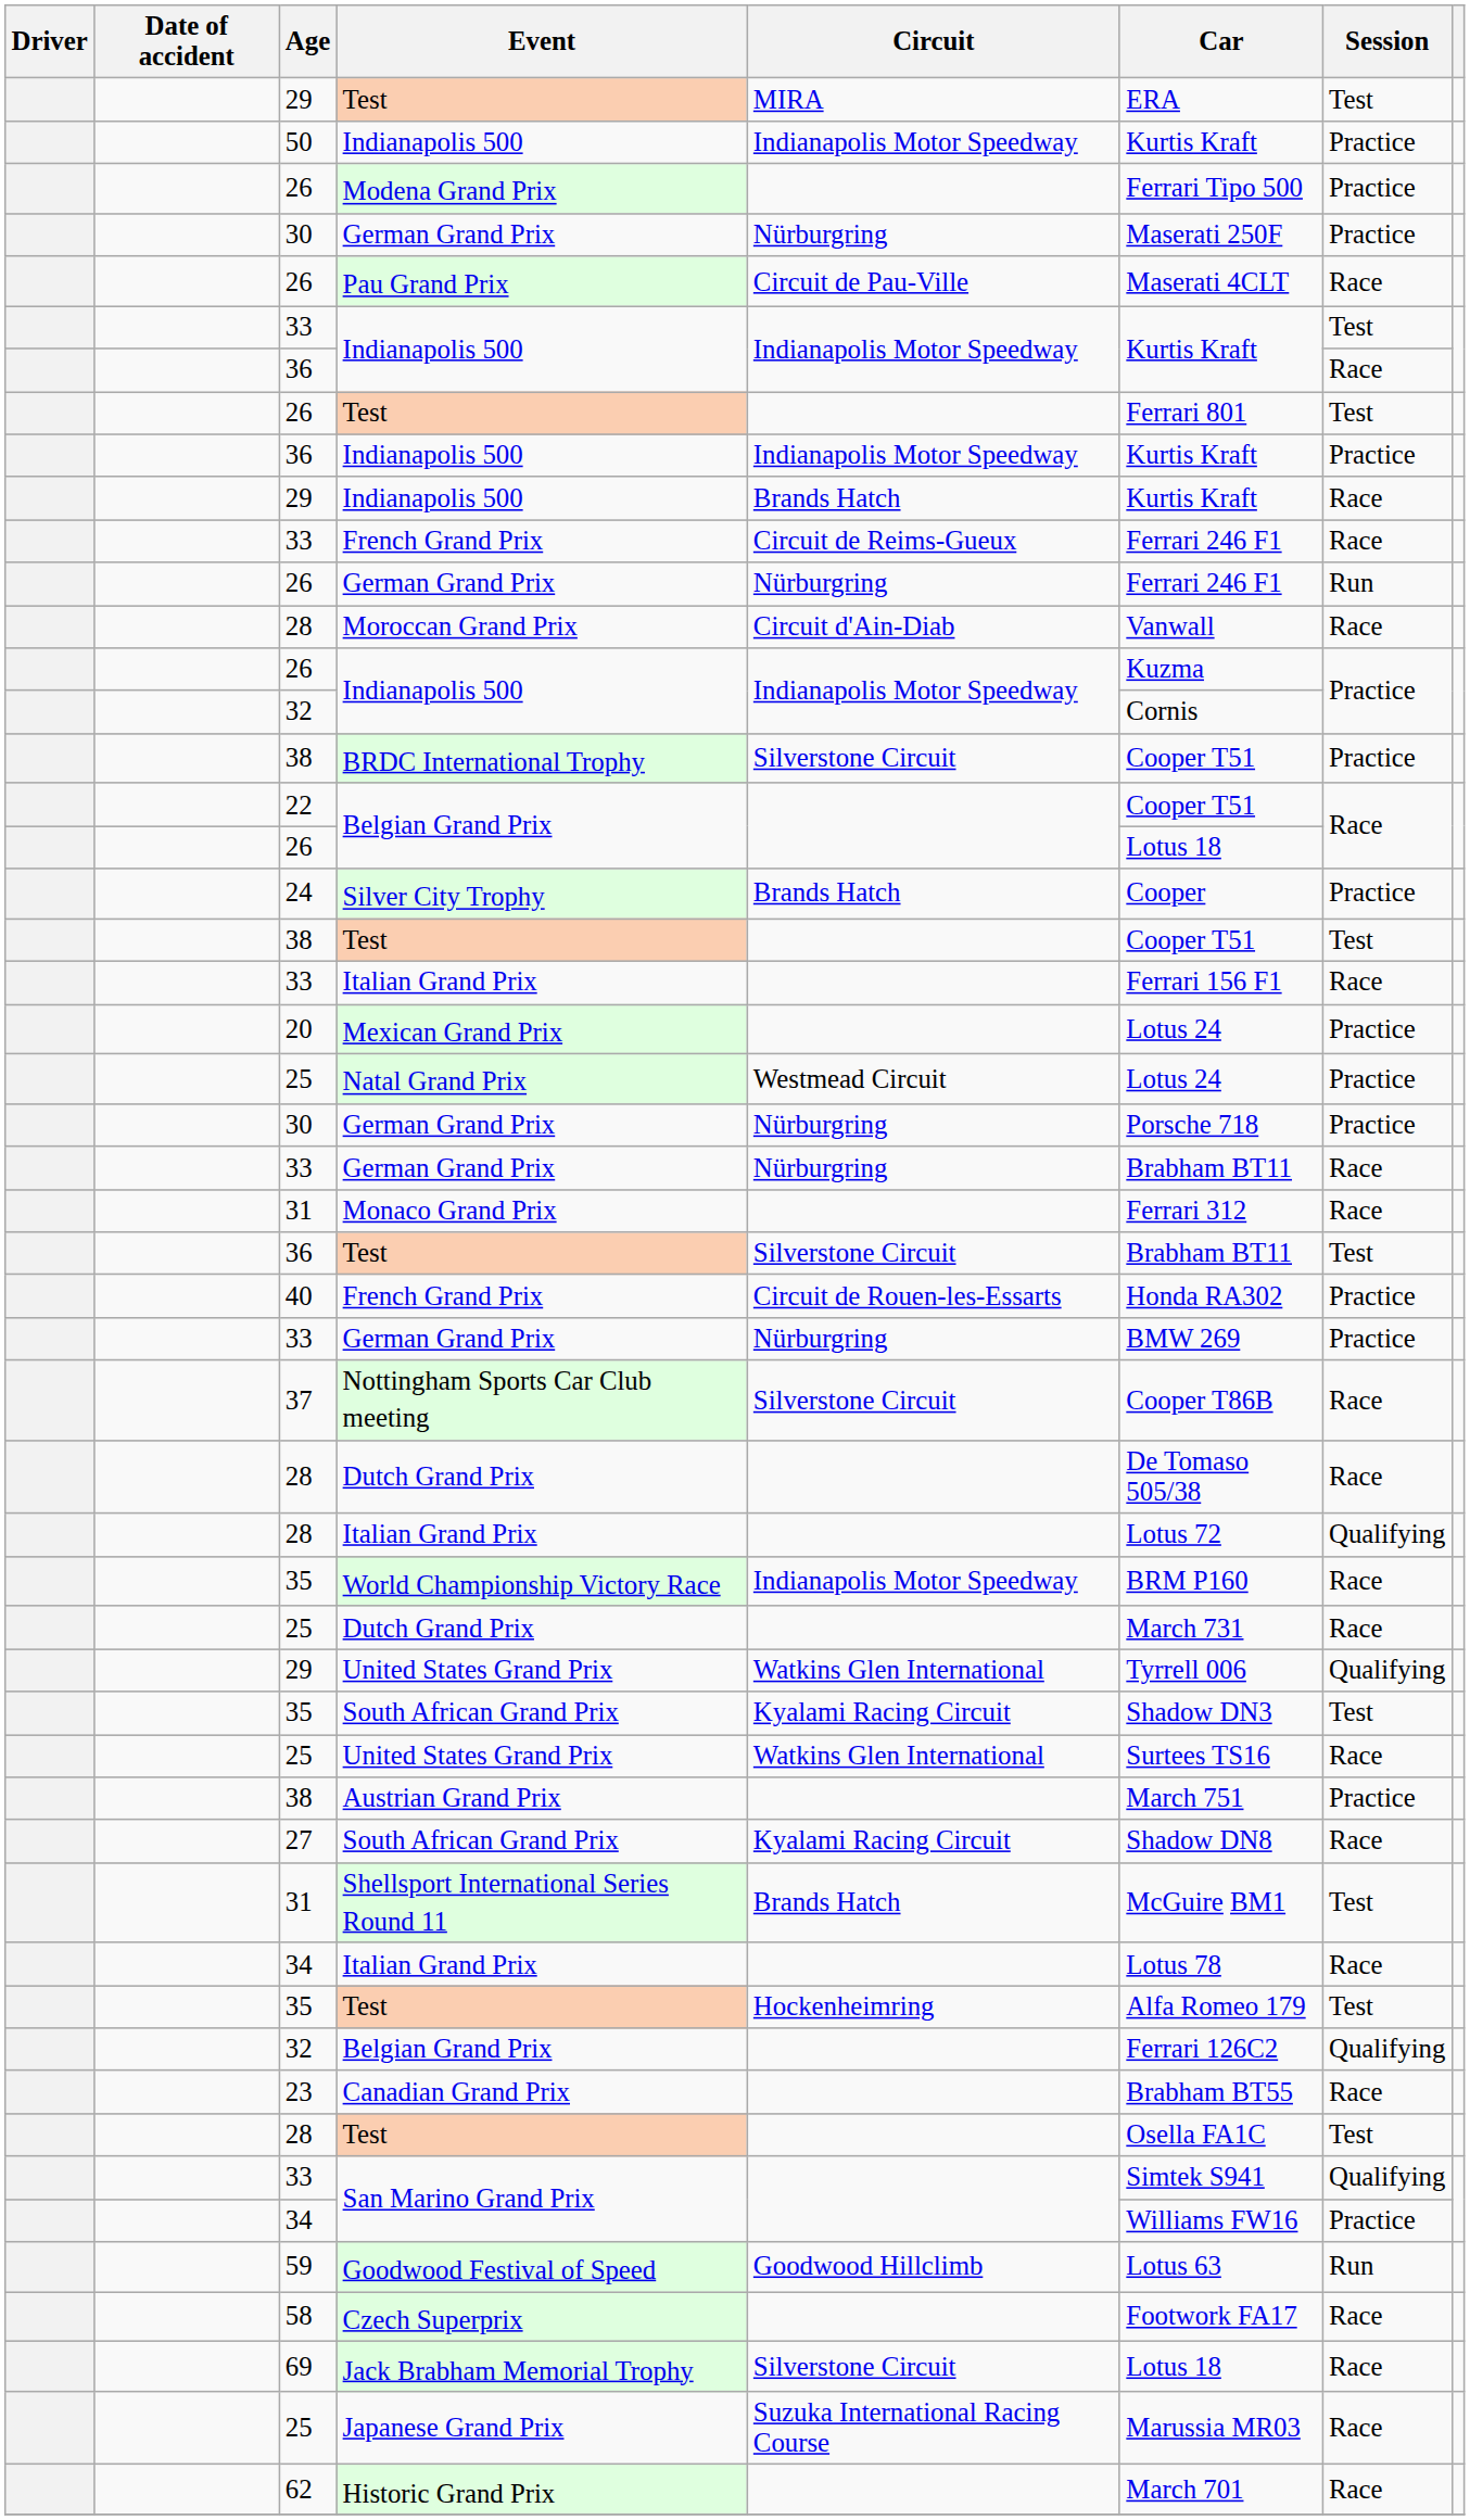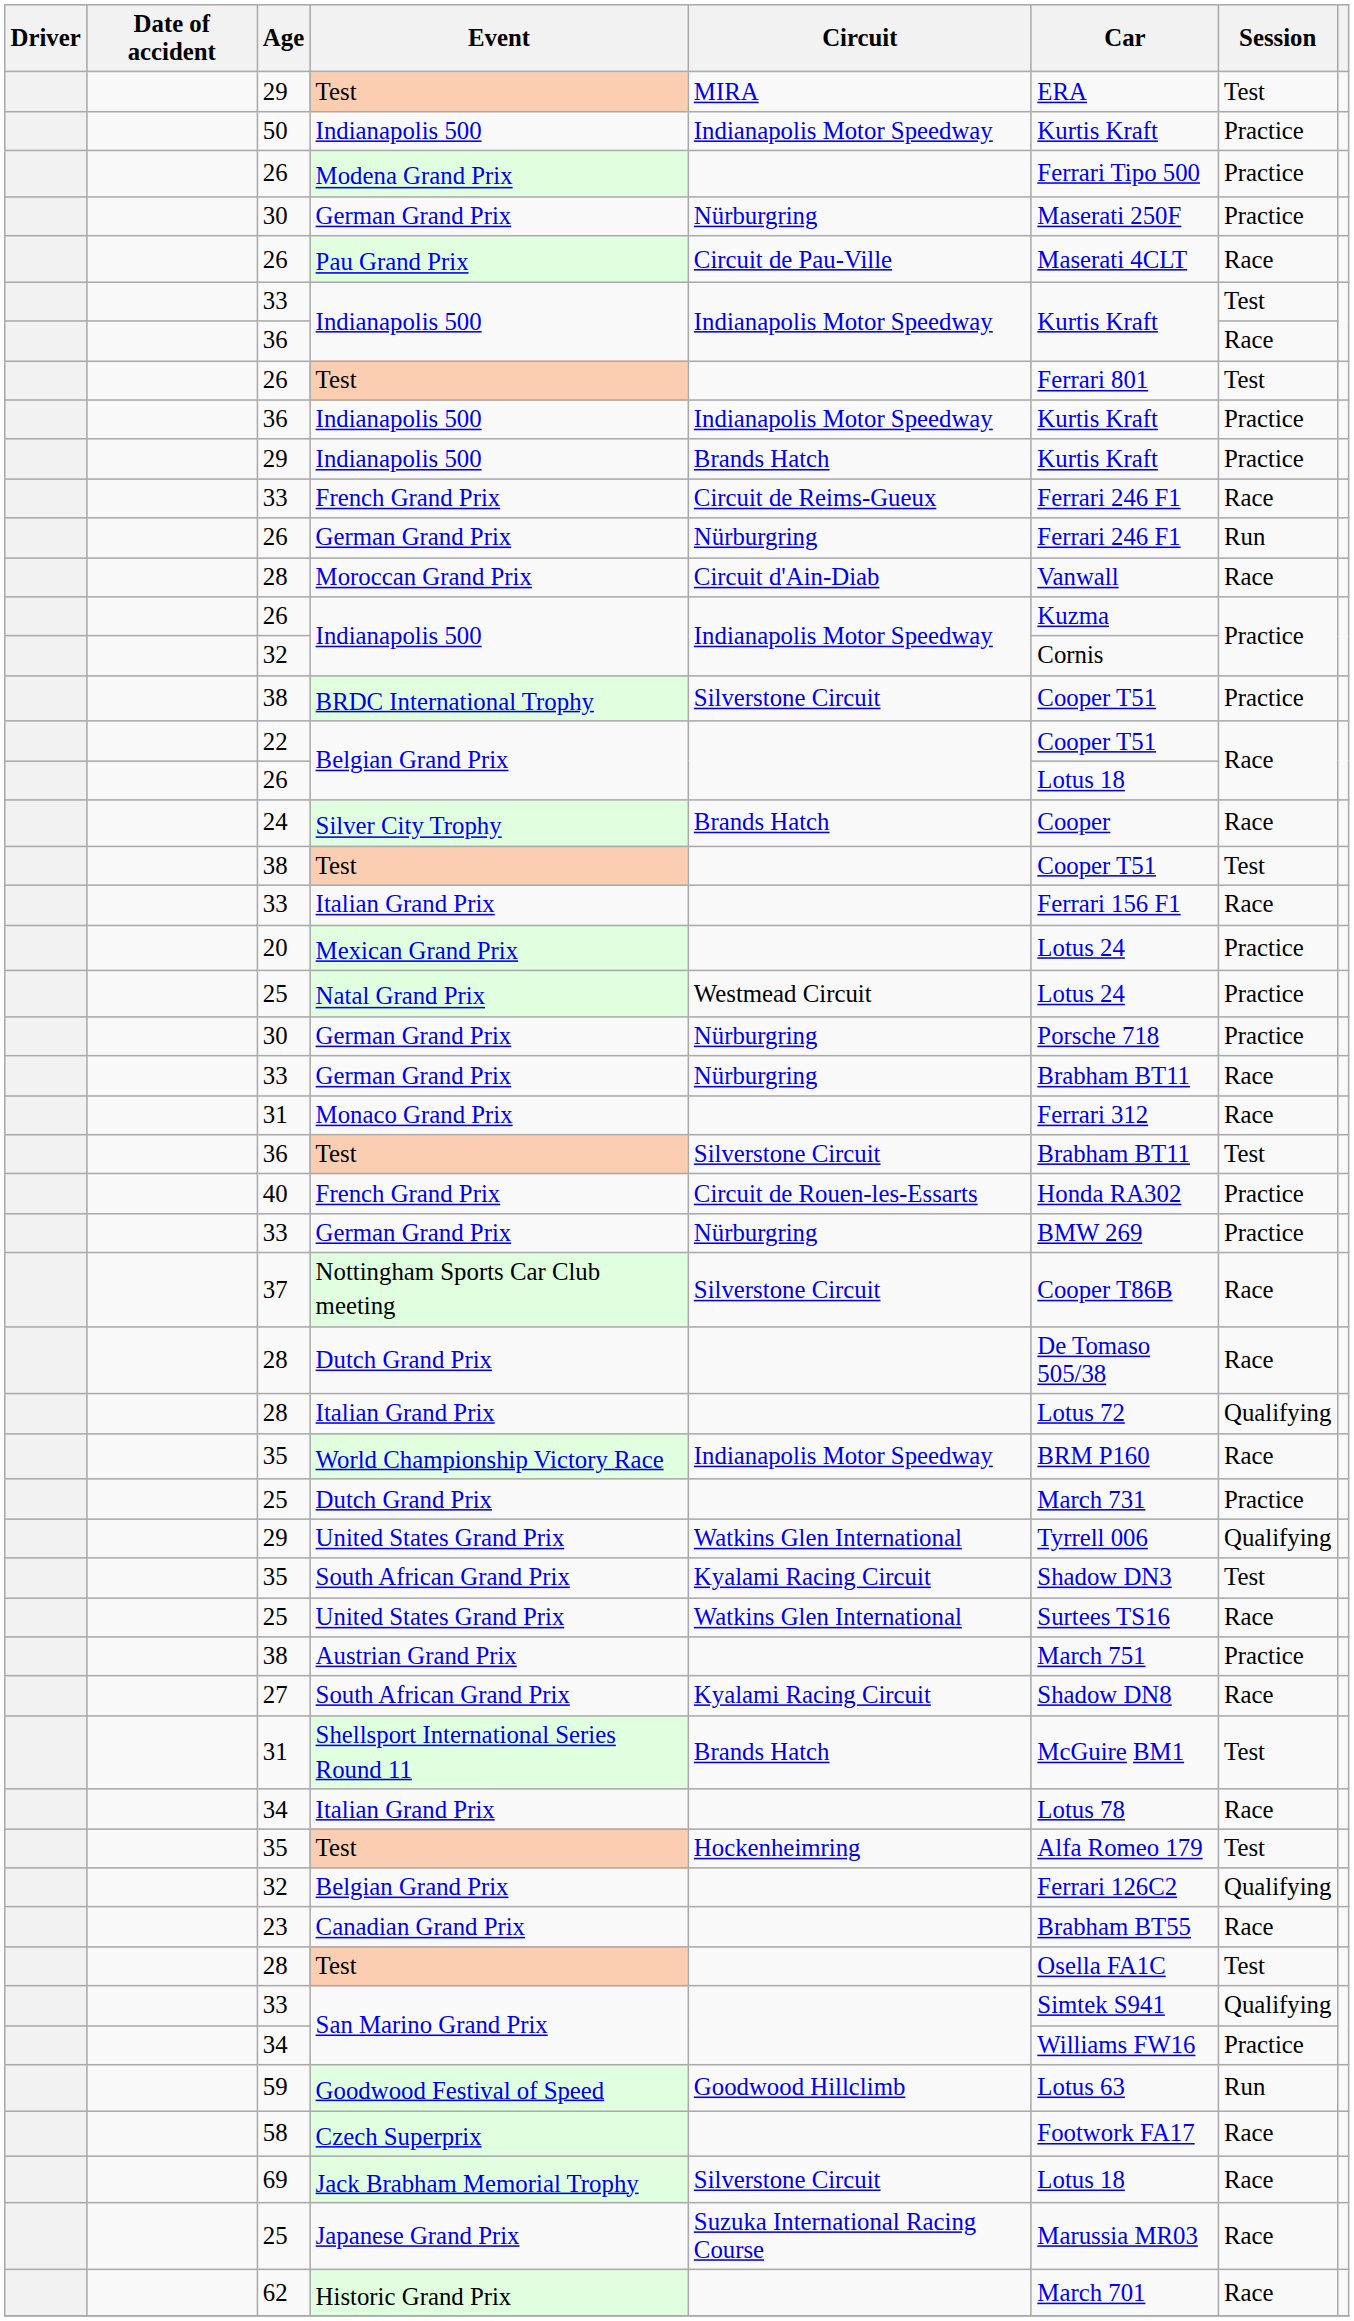 <table class="wikitable plainrowheaders sortable">
 <tr>
 <th scope=col>Driver</th>
 <th scope=col>Date of accident</th>
 <th scope=col>Age</th>
 <th scope=col>Event</th>
 <th scope=col>Circuit</th>
 <th scope=col>Car</th>
 <th scope=col>Session</th>
 <th scope=col class="unsortable"></th>
 </tr>
 <tr>
 <th scope=row></th>
 <td></td>
 <td>29</td>
 <td style="background:#FBCEB1;">Test</td>
 <td><a href='#'>MIRA</a></td>
 <td><a href='#'>ERA</a></td>
 <td>Test</td>
 <td align=center></td>
 </tr>
 <tr>
 <th scope=row></th>
 <td></td>
 <td>50</td>
 <td><a href='#'>Indianapolis 500</a></td>
 <td><a href='#'>Indianapolis Motor Speedway</a></td>
 <td><a href='#'>Kurtis Kraft</a></td>
 <td>Practice</td>
 <td align=center></td>
 </tr>
 <tr>
 <th scope=row></th>
 <td></td>
 <td>26</td>
 <td style="background:#dfffdf"><a href='#'>Modena Grand Prix</a><sup></sup></td>
 <td></td>
 <td><a href='#'>Ferrari Tipo 500</a></td>
 <td>Practice</td>
 <td align=center></td>
 </tr>
 <tr>
 <th scope=row></th>
 <td></td>
 <td>30</td>
 <td><a href='#'>German Grand Prix</a></td>
 <td><a href='#'>Nürburgring</a></td>
 <td><a href='#'>Maserati 250F</a></td>
 <td>Practice</td>
 <td align=center></td>
 </tr>
 <tr>
 <th scope=row></th>
 <td></td>
 <td>26</td>
 <td style="background:#dfffdf"><a href='#'>Pau Grand Prix</a><sup></sup></td>
 <td><a href='#'>Circuit de Pau-Ville</a></td>
 <td><a href='#'>Maserati 4CLT</a></td>
 <td>Race</td>
 <td align=center></td>
 </tr>
 <tr>
 <th scope=row></th>
 <td></td>
 <td>33</td>
 <td rowspan=2><a href='#'>Indianapolis 500</a></td>
 <td rowspan=2><a href='#'>Indianapolis Motor Speedway</a></td>
 <td rowspan=2><a href='#'>Kurtis Kraft</a></td>
 <td>Test</td>
 <td rowspan=2 align=center></td>
 </tr>
 <tr>
 <th scope=row></th>
 <td></td>
 <td>36</td>
 <td>Race</td>
 </tr>
 <tr>
 <th scope=row></th>
 <td></td>
 <td>26</td>
 <td style="background:#FBCEB1;">Test</td>
 <td></td>
 <td><a href='#'>Ferrari 801</a></td>
 <td>Test</td>
 <td align=center></td>
 </tr>
 <tr>
 <th scope=row></th>
 <td></td>
 <td>36</td>
 <td><a href='#'>Indianapolis 500</a></td>
 <td><a href='#'>Indianapolis Motor Speedway</a></td>
 <td><a href='#'>Kurtis Kraft</a></td>
 <td>Practice</td>
 <td align=center></td>
 </tr>
 <tr>
 <th scope=row></th>
 <td></td>
 <td>29</td>
 <td><a href='#'>Indianapolis 500</a></td>
 <td><a href='#'>Brands Hatch</a></td>
 <td><a href='#'>Kurtis Kraft</a></td>
-<td>Race</td>
+<td>Practice</td>
 <td align=center></td>
 </tr>
 <tr>
 <th scope=row></th>
 <td></td>
 <td>33</td>
 <td><a href='#'>French Grand Prix</a></td>
 <td><a href='#'>Circuit de Reims-Gueux</a></td>
 <td><a href='#'>Ferrari 246 F1</a></td>
 <td>Race</td>
 <td align=center></td>
 </tr>
 <tr>
 <th scope=row></th>
 <td></td>
 <td>26</td>
 <td><a href='#'>German Grand Prix</a></td>
 <td><a href='#'>Nürburgring</a></td>
 <td><a href='#'>Ferrari 246 F1</a></td>
 <td>Run</td>
 <td align=center></td>
 </tr>
 <tr>
 <th scope=row></th>
 <td></td>
 <td>28</td>
 <td><a href='#'>Moroccan Grand Prix</a></td>
 <td><a href='#'>Circuit d'Ain-Diab</a></td>
 <td><a href='#'>Vanwall</a></td>
 <td>Race</td>
 <td align=center></td>
 </tr>
 <tr>
 <th scope=row></th>
 <td></td>
 <td>26</td>
 <td rowspan=2><a href='#'>Indianapolis 500</a></td>
 <td rowspan=2><a href='#'>Indianapolis Motor Speedway</a></td>
 <td><a href='#'>Kuzma</a></td>
 <td rowspan=2>Practice</td>
 <td rowspan=2 align=center></td>
 </tr>
 <tr>
 <th scope=row></th>
 <td></td>
 <td>32</td>
 <td>Cornis</td>
 </tr>
 <tr>
 <th scope=row></th>
 <td></td>
 <td>38</td>
 <td style="background:#dfffdf"><a href='#'>BRDC International Trophy</a><sup></sup></td>
 <td><a href='#'>Silverstone Circuit</a></td>
 <td><a href='#'>Cooper T51</a></td>
 <td>Practice</td>
 <td align=center></td>
 </tr>
 <tr>
 <th scope=row></th>
 <td></td>
 <td>22</td>
 <td rowspan=2><a href='#'>Belgian Grand Prix</a></td>
 <td rowspan=2></td>
 <td><a href='#'>Cooper T51</a></td>
 <td rowspan=2>Race</td>
 <td rowspan=2 align=center></td>
 </tr>
 <tr>
 <th scope=row></th>
 <td></td>
 <td>26</td>
 <td><a href='#'>Lotus 18</a></td>
 </tr>
 <tr>
 <th scope=row></th>
 <td></td>
 <td>24</td>
 <td style="background:#dfffdf"><a href='#'>Silver City Trophy</a><sup></sup></td>
 <td><a href='#'>Brands Hatch</a></td>
 <td><a href='#'>Cooper</a></td>
-<td>Practice</td>
+<td>Race</td>
 <td align=center></td>
 </tr>
 <tr>
 <th scope=row></th>
 <td></td>
 <td>38</td>
 <td style="background:#FBCEB1;">Test</td>
 <td></td>
 <td><a href='#'>Cooper T51</a></td>
 <td>Test</td>
 <td align=center></td>
 </tr>
 <tr>
 <th scope=row></th>
 <td></td>
 <td>33</td>
 <td><a href='#'>Italian Grand Prix</a></td>
 <td></td>
 <td><a href='#'>Ferrari 156 F1</a></td>
 <td>Race</td>
 <td align=center></td>
 </tr>
 <tr>
 <th scope=row></th>
 <td></td>
 <td>20</td>
 <td style="background:#dfffdf"><a href='#'>Mexican Grand Prix</a><sup></sup></td>
 <td></td>
 <td><a href='#'>Lotus 24</a></td>
 <td>Practice</td>
 <td align=center></td>
 </tr>
 <tr>
 <th scope=row></th>
 <td></td>
 <td>25</td>
 <td style="background:#dfffdf"><a href='#'>Natal Grand Prix</a><sup></sup></td>
 <td>Westmead Circuit</td>
 <td><a href='#'>Lotus 24</a></td>
 <td>Practice</td>
 <td align=center></td>
 </tr>
 <tr>
 <th scope=row></th>
 <td></td>
 <td>30</td>
 <td><a href='#'>German Grand Prix</a></td>
 <td><a href='#'>Nürburgring</a></td>
 <td><a href='#'>Porsche 718</a></td>
 <td>Practice</td>
 <td align=center></td>
 </tr>
 <tr>
 <th scope=row></th>
 <td></td>
 <td>33</td>
 <td><a href='#'>German Grand Prix</a></td>
 <td><a href='#'>Nürburgring</a></td>
 <td><a href='#'>Brabham BT11</a></td>
 <td>Race</td>
 <td align=center></td>
 </tr>
 <tr>
 <th scope=row></th>
 <td></td>
 <td>31</td>
 <td><a href='#'>Monaco Grand Prix</a></td>
 <td></td>
 <td><a href='#'>Ferrari 312</a></td>
 <td>Race</td>
 <td align=center></td>
 </tr>
 <tr>
 <th scope=row></th>
 <td></td>
 <td>36</td>
 <td style="background:#FBCEB1;">Test</td>
 <td><a href='#'>Silverstone Circuit</a></td>
 <td><a href='#'>Brabham BT11</a></td>
 <td>Test</td>
 <td align=center></td>
 </tr>
 <tr>
 <th scope=row></th>
 <td></td>
 <td>40</td>
 <td><a href='#'>French Grand Prix</a></td>
 <td><a href='#'>Circuit de Rouen-les-Essarts</a></td>
 <td><a href='#'>Honda RA302</a></td>
 <td>Practice</td>
 <td align=center></td>
 </tr>
 <tr>
 <th scope=row></th>
 <td></td>
 <td>33</td>
 <td><a href='#'>German Grand Prix</a></td>
 <td><a href='#'>Nürburgring</a></td>
 <td><a href='#'>BMW 269</a></td>
 <td>Practice</td>
 <td align=center></td>
 </tr>
 <tr>
 <th scope=row></th>
 <td></td>
 <td>37</td>
 <td style="background:#dfffdf">Nottingham Sports Car Club meeting<sup></sup></td>
 <td><a href='#'>Silverstone Circuit</a></td>
 <td><a href='#'>Cooper T86B</a></td>
 <td>Race</td>
 <td align=center></td>
 </tr>
 <tr>
 <th scope=row></th>
 <td></td>
 <td>28</td>
 <td><a href='#'>Dutch Grand Prix</a></td>
 <td></td>
 <td><a href='#'>De Tomaso 505/38</a></td>
 <td>Race</td>
 <td align=center></td>
 </tr>
 <tr>
 <th scope=row></th>
 <td></td>
 <td>28</td>
 <td><a href='#'>Italian Grand Prix</a></td>
 <td></td>
 <td><a href='#'>Lotus 72</a></td>
 <td>Qualifying</td>
 <td align=center></td>
 </tr>
 <tr>
 <th scope=row></th>
 <td></td>
 <td>35</td>
 <td style="background:#dfffdf"><a href='#'>World Championship Victory Race</a><sup></sup></td>
 <td><a href='#'>Indianapolis Motor Speedway</a></td>
 <td><a href='#'>BRM P160</a></td>
 <td>Race</td>
 <td align=center></td>
 </tr>
 <tr>
 <th scope=row></th>
 <td></td>
 <td>25</td>
 <td><a href='#'>Dutch Grand Prix</a></td>
 <td></td>
 <td><a href='#'>March 731</a></td>
-<td>Race</td>
+<td>Practice</td>
 <td align=center></td>
 </tr>
 <tr>
 <th scope=row></th>
 <td></td>
 <td>29</td>
 <td><a href='#'>United States Grand Prix</a></td>
 <td><a href='#'>Watkins Glen International</a></td>
 <td><a href='#'>Tyrrell 006</a></td>
 <td>Qualifying</td>
 <td align=center></td>
 </tr>
 <tr>
 <th scope=row></th>
 <td></td>
 <td>35</td>
 <td><a href='#'>South African Grand Prix</a></td>
 <td><a href='#'>Kyalami Racing Circuit</a></td>
 <td><a href='#'>Shadow DN3</a></td>
 <td>Test</td>
 <td align=center></td>
 </tr>
 <tr>
 <th scope=row></th>
 <td></td>
 <td>25</td>
 <td><a href='#'>United States Grand Prix</a></td>
 <td><a href='#'>Watkins Glen International</a></td>
 <td><a href='#'>Surtees TS16</a></td>
 <td>Race</td>
 <td align=center></td>
 </tr>
 <tr>
 <th scope=row></th>
 <td></td>
 <td>38</td>
 <td><a href='#'>Austrian Grand Prix</a></td>
 <td></td>
 <td><a href='#'>March 751</a></td>
 <td>Practice</td>
 <td align=center></td>
 </tr>
 <tr>
 <th scope=row></th>
 <td></td>
 <td>27</td>
 <td><a href='#'>South African Grand Prix</a></td>
 <td><a href='#'>Kyalami Racing Circuit</a></td>
 <td><a href='#'>Shadow DN8</a></td>
 <td>Race</td>
 <td align=center></td>
 </tr>
 <tr>
 <th scope=row></th>
 <td></td>
 <td>31</td>
 <td style="background:#dfffdf"><a href='#'>Shellsport International Series Round 11</a><sup></sup></td>
 <td><a href='#'>Brands Hatch</a></td>
 <td><a href='#'>McGuire</a> <a href='#'>BM1</a></td>
 <td>Test</td>
 <td align=center></td>
 </tr>
 <tr>
 <th scope=row></th>
 <td></td>
 <td>34</td>
 <td><a href='#'>Italian Grand Prix</a></td>
 <td></td>
 <td><a href='#'>Lotus 78</a></td>
 <td>Race</td>
 <td align=center></td>
 </tr>
 <tr>
 <th scope=row></th>
 <td></td>
 <td>35</td>
 <td style="background:#FBCEB1;">Test</td>
 <td><a href='#'>Hockenheimring</a></td>
 <td><a href='#'>Alfa Romeo 179</a></td>
 <td>Test</td>
 <td align=center></td>
 </tr>
 <tr>
 <th scope=row></th>
 <td></td>
 <td>32</td>
 <td><a href='#'>Belgian Grand Prix</a></td>
 <td></td>
 <td><a href='#'>Ferrari 126C2</a></td>
 <td>Qualifying</td>
 <td align=center></td>
 </tr>
 <tr>
 <th scope=row></th>
 <td></td>
 <td>23</td>
 <td><a href='#'>Canadian Grand Prix</a></td>
 <td></td>
 <td><a href='#'>Brabham BT55</a></td>
 <td>Race</td>
 <td align=center></td>
 </tr>
 <tr>
 <th scope=row></th>
 <td></td>
 <td>28</td>
 <td style="background:#FBCEB1;">Test</td>
 <td></td>
 <td><a href='#'>Osella FA1C</a></td>
 <td>Test</td>
 <td align=center></td>
 </tr>
 <tr>
 <th scope=row></th>
 <td></td>
 <td>33</td>
 <td rowspan=2><a href='#'>San Marino Grand Prix</a></td>
 <td rowspan=2></td>
 <td><a href='#'>Simtek S941</a></td>
 <td>Qualifying</td>
 <td rowspan=2 align=center></td>
 </tr>
 <tr>
 <th scope=row></th>
 <td></td>
 <td>34</td>
 <td><a href='#'>Williams FW16</a></td>
 <td>Practice</td>
 </tr>
 <tr>
 <th scope=row></th>
 <td></td>
 <td>59</td>
 <td style="background:#dfffdf"><a href='#'>Goodwood Festival of Speed</a><sup></sup></td>
 <td><a href='#'>Goodwood Hillclimb</a></td>
 <td><a href='#'>Lotus 63</a></td>
 <td>Run</td>
 <td align=center></td>
 </tr>
 <tr>
 <th scope=row></th>
 <td></td>
 <td>58</td>
 <td style="background:#dfffdf"><a href='#'>Czech Superprix</a><sup></sup></td>
 <td></td>
 <td><a href='#'>Footwork FA17</a></td>
 <td>Race</td>
 <td align=center></td>
 </tr>
 <tr>
 <th scope=row></th>
 <td></td>
 <td>69</td>
 <td style="background:#dfffdf"><a href='#'>Jack Brabham Memorial Trophy</a><sup></sup></td>
 <td><a href='#'>Silverstone Circuit</a></td>
 <td><a href='#'>Lotus 18</a></td>
 <td>Race</td>
 <td align=center></td>
 </tr>
 <tr>
 <th scope=row></th>
 <td></td>
 <td>25</td>
 <td><a href='#'>Japanese Grand Prix</a></td>
 <td><a href='#'>Suzuka International Racing Course</a></td>
 <td><a href='#'>Marussia MR03</a></td>
 <td>Race</td>
 <td align=center></td>
 </tr>
 <tr>
 <th scope=row></th>
 <td></td>
 <td>62</td>
 <td style="background:#dfffdf">Historic Grand Prix<sup></sup></td>
 <td></td>
 <td><a href='#'>March 701</a></td>
 <td>Race</td>
 <td align=center></td>
 </tr>
 <tr>
 </tr>
 </table>
